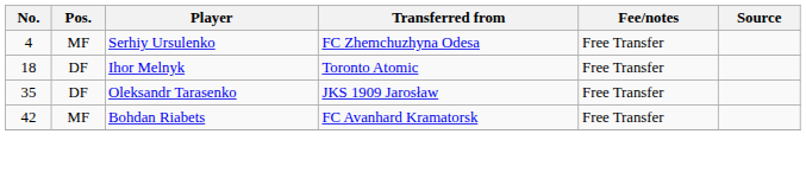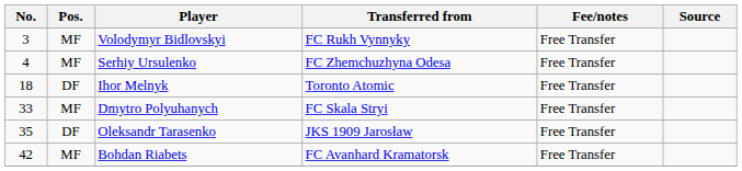 <table class="wikitable sortable" style="width:90%; text-align:center; font-size:95%; text-align:left;">
 <tr>
 <th><strong>No.</strong></th>
 <th><strong>Pos.</strong></th>
 <th><strong>Player</strong></th>
 <th><strong>Transferred from</strong></th>
 <th><strong>Fee/notes</strong></th>
 <th><strong>Source</strong></th>
+</tr>
+<tr>
+<td align=center>3</td>
+<td align=center>MF</td>
+<td> <a href='#'>Volodymyr Bidlovskyi</a></td>
+<td> <a href='#'>FC Rukh Vynnyky</a></td>
+<td>Free Transfer</td>
+<td></td>
 </tr>
 <tr>
 <td align=center>4</td>
 <td align=center>MF</td>
 <td> <a href='#'>Serhiy Ursulenko</a></td>
 <td> <a href='#'>FC Zhemchuzhyna Odesa</a></td>
 <td>Free Transfer</td>
 <td></td>
 </tr>
 <tr>
 <td align=center>18</td>
 <td align=center>DF</td>
 <td> <a href='#'>Ihor Melnyk</a></td>
 <td> <a href='#'>Toronto Atomic</a></td>
+<td>Free Transfer</td>
+<td></td>
+</tr>
+<tr>
+<td align=center>33</td>
+<td align=center>MF</td>
+<td> <a href='#'>Dmytro Polyuhanych</a></td>
+<td> <a href='#'>FC Skala Stryi</a></td>
 <td>Free Transfer</td>
 <td></td>
 </tr>
 <tr>
 <td align=center>35</td>
 <td align=center>DF</td>
 <td> <a href='#'>Oleksandr Tarasenko</a></td>
 <td> <a href='#'>JKS 1909 Jarosław</a></td>
 <td>Free Transfer</td>
 <td></td>
 </tr>
 <tr>
 <td align=center>42</td>
 <td align=center>MF</td>
 <td> <a href='#'>Bohdan Riabets</a></td>
 <td> <a href='#'>FC Avanhard Kramatorsk</a></td>
 <td>Free Transfer</td>
 <td></td>
 </tr>
 <tr>
 </tr>
 </table>
